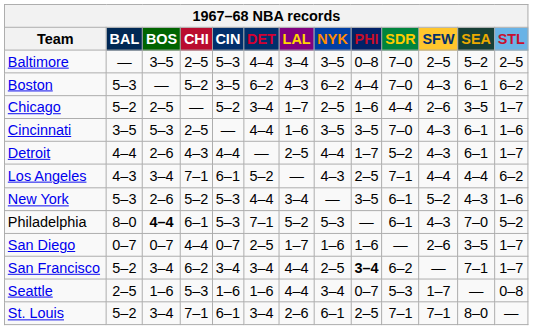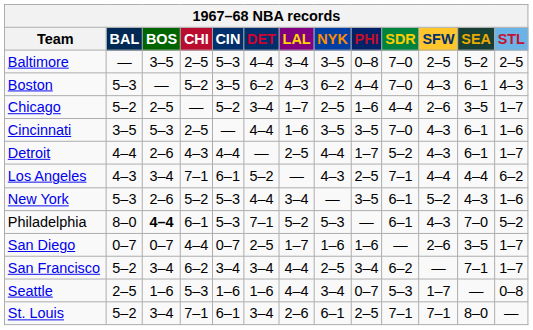 <table class="wikitable" style="font-size:95%; text-align:center;">
 <tr>
 <th colspan=13>1967–68 NBA records</th>
 </tr>
 <tr>
 <th width=100>Team</th>
 <th style="background:#002854;color:#FFFFFF;width=35">BAL</th>
 <th style="background:#006400;color:#FFFFFF;width=35">BOS</th>
 <th style="background:#BA0C2F;color:#FFFFFF;width=35">CHI</th>
 <th style="background:#012F6B;color:#FFFFFF;width=35">CIN</th>
 <th style="background:#012F6B;color:#D40032;width=35">DET</th>
 <th style="background:#800080;color:#FFD700;width=35">LAL</th>
 <th style="background:#003EA4;color:#FF8C00;width=35">NYK</th>
 <th style="background:#012268;color:#C60D28;width=35">PHI</th>
 <th style="background:#00843D;color:#FFCC00;width=35">SDR</th>
 <th style="background:#FFC62C;color:#012F6B;width=35">SFW</th>
 <th style="background:#173F36;color:#EBAA00;width=35">SEA</th>
 <th style="background:#69B3E6;color:#C70F2E;width=35">STL</th>
 </tr>
 <tr>
 <td style="text-align:left;"><a href='#'>Baltimore</a></td>
 <td>—</td>
 <td>3–5</td>
 <td>2–5</td>
 <td>5–3</td>
 <td>4–4</td>
 <td>3–4</td>
 <td>3–5</td>
 <td>0–8</td>
 <td>7–0</td>
 <td>2–5</td>
 <td>5–2</td>
 <td>2–5</td>
 </tr>
 <tr>
 <td style="text-align:left;"><a href='#'>Boston</a></td>
 <td>5–3</td>
 <td>—</td>
 <td>5–2</td>
 <td>3–5</td>
 <td>6–2</td>
 <td>4–3</td>
 <td>6–2</td>
 <td>4–4</td>
 <td>7–0</td>
 <td>4–3</td>
 <td>6–1</td>
-<td>6–2</td>
+<td>4–3</td>
 </tr>
 <tr>
 <td style="text-align:left;"><a href='#'>Chicago</a></td>
 <td>5–2</td>
 <td>2–5</td>
 <td>—</td>
 <td>5–2</td>
 <td>3–4</td>
 <td>1–7</td>
 <td>2–5</td>
 <td>1–6</td>
 <td>4–4</td>
 <td>2–6</td>
 <td>3–5</td>
 <td>1–7</td>
 </tr>
 <tr>
 <td style="text-align:left;"><a href='#'>Cincinnati</a></td>
 <td>3–5</td>
 <td>5–3</td>
 <td>2–5</td>
 <td>—</td>
 <td>4–4</td>
 <td>1–6</td>
 <td>3–5</td>
 <td>3–5</td>
 <td>7–0</td>
 <td>4–3</td>
 <td>6–1</td>
 <td>1–6</td>
 </tr>
 <tr>
 <td style="text-align:left;"><a href='#'>Detroit</a></td>
 <td>4–4</td>
 <td>2–6</td>
 <td>4–3</td>
 <td>4–4</td>
 <td>—</td>
 <td>2–5</td>
 <td>4–4</td>
 <td>1–7</td>
 <td>5–2</td>
 <td>4–3</td>
 <td>6–1</td>
 <td>1–7</td>
 </tr>
 <tr>
 <td style="text-align:left;"><a href='#'>Los Angeles</a></td>
 <td>4–3</td>
 <td>3–4</td>
 <td>7–1</td>
 <td>6–1</td>
 <td>5–2</td>
 <td>—</td>
 <td>4–3</td>
 <td>2–5</td>
 <td>7–1</td>
 <td>4–4</td>
 <td>4–4</td>
 <td>6–2</td>
 </tr>
 <tr>
 <td style="text-align:left;"><a href='#'>New York</a></td>
 <td>5–3</td>
 <td>2–6</td>
 <td>5–2</td>
 <td>5–3</td>
 <td>4–4</td>
 <td>3–4</td>
 <td>—</td>
 <td>3–5</td>
 <td>6–1</td>
 <td>5–2</td>
 <td>4–3</td>
 <td>1–6</td>
 </tr>
 <tr>
 <td style="text-align:left;">Philadelphia</td>
 <td>8–0</td>
 <td><strong>4–4</strong></td>
 <td>6–1</td>
 <td>5–3</td>
 <td>7–1</td>
 <td>5–2</td>
 <td>5–3</td>
 <td>—</td>
 <td>6–1</td>
 <td>4–3</td>
 <td>7–0</td>
 <td>5–2</td>
 </tr>
 <tr>
 <td style="text-align:left;"><a href='#'>San Diego</a></td>
 <td>0–7</td>
 <td>0–7</td>
 <td>4–4</td>
 <td>0–7</td>
 <td>2–5</td>
 <td>1–7</td>
 <td>1–6</td>
 <td>1–6</td>
 <td>—</td>
 <td>2–6</td>
 <td>3–5</td>
 <td>1–7</td>
 </tr>
 <tr>
 <td style="text-align:left;"><a href='#'>San Francisco</a></td>
 <td>5–2</td>
 <td>3–4</td>
 <td>6–2</td>
 <td>3–4</td>
 <td>3–4</td>
 <td>4–4</td>
 <td>2–5</td>
-<td><strong>3–4</strong></td>
+<td>3–4</td>
 <td>6–2</td>
 <td>—</td>
 <td>7–1</td>
 <td>1–7</td>
 </tr>
 <tr>
 <td style="text-align:left;"><a href='#'>Seattle</a></td>
 <td>2–5</td>
 <td>1–6</td>
 <td>5–3</td>
 <td>1–6</td>
 <td>1–6</td>
 <td>4–4</td>
 <td>3–4</td>
 <td>0–7</td>
 <td>5–3</td>
 <td>1–7</td>
 <td>—</td>
 <td>0–8</td>
 </tr>
 <tr>
 <td style="text-align:left;"><a href='#'>St. Louis</a></td>
 <td>5–2</td>
 <td>3–4</td>
 <td>7–1</td>
 <td>6–1</td>
 <td>3–4</td>
 <td>2–6</td>
 <td>6–1</td>
 <td>2–5</td>
 <td>7–1</td>
 <td>7–1</td>
 <td>8–0</td>
 <td>—</td>
 </tr>
 </table>
